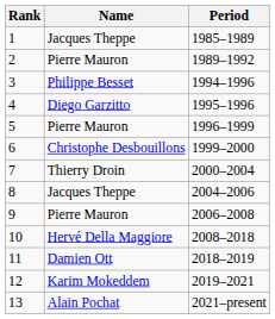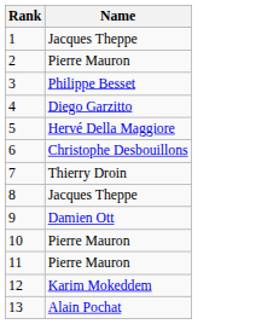 <table class="wikitable">
 <tr>
 <th>Rank</th>
 <th>Name</th>
-<th>Period</th>
 </tr>
 <tr>
 <td>1</td>
 <td> Jacques Theppe</td>
-<td>1985–1989</td>
 </tr>
 <tr>
 <td>2</td>
 <td> Pierre Mauron</td>
-<td>1989–1992</td>
 </tr>
 <tr>
 <td>3</td>
 <td> <a href='#'>Philippe Besset</a></td>
-<td>1994–1996</td>
 </tr>
 <tr>
 <td>4</td>
 <td> <a href='#'>Diego Garzitto</a></td>
-<td>1995–1996</td>
 </tr>
 <tr>
 <td>5</td>
-<td> Pierre Mauron</td>
-<td>1996–1999</td>
+<td> <a href='#'>Hervé Della Maggiore</a></td>
 </tr>
 <tr>
 <td>6</td>
 <td> <a href='#'>Christophe Desbouillons</a></td>
-<td>1999–2000</td>
 </tr>
 <tr>
 <td>7</td>
 <td> Thierry Droin</td>
-<td>2000–2004</td>
 </tr>
 <tr>
 <td>8</td>
 <td> Jacques Theppe</td>
-<td>2004–2006</td>
 </tr>
 <tr>
 <td>9</td>
-<td> Pierre Mauron</td>
-<td>2006–2008</td>
+<td> <a href='#'>Damien Ott</a></td>
 </tr>
 <tr>
 <td>10</td>
-<td> <a href='#'>Hervé Della Maggiore</a></td>
-<td>2008–2018</td>
+<td> Pierre Mauron</td>
 </tr>
 <tr>
 <td>11</td>
-<td> <a href='#'>Damien Ott</a></td>
-<td>2018–2019</td>
+<td> Pierre Mauron</td>
 </tr>
 <tr>
 <td>12</td>
 <td> <a href='#'>Karim Mokeddem</a></td>
-<td>2019–2021</td>
 </tr>
 <tr>
 <td>13</td>
 <td> <a href='#'>Alain Pochat</a></td>
-<td>2021–present</td>
 </tr>
 </table>
